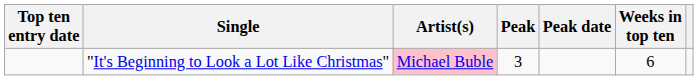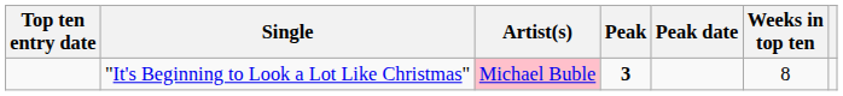 <table class="wikitable">
 <tr>
 <th>Top ten<br>entry date</th>
 <th>Single</th>
 <th>Artist(s)</th>
 <th data-sort-type="number">Peak</th>
 <th>Peak date</th>
 <th data-sort-type="number">Weeks in<br>top ten</th>
 <th></th>
 </tr>
 <tr>
 <td></td>
 <td>"<a href='#'>It's Beginning to Look a Lot Like Christmas</a>"</td>
 <td style="background: pink;"><a href='#'>Michael Buble</a></td>
-<td style="text-align:center;">3</td>
+<td style="text-align:center;"><strong>3</strong></td>
 <td></td>
-<td style="text-align:center;">6</td>
+<td style="text-align:center;">8</td>
 <td style="text-align:center;"></td>
 </tr>
 </table>
